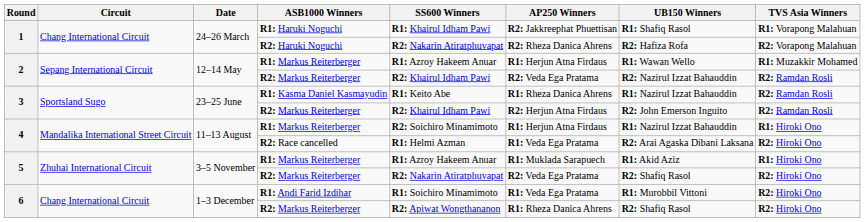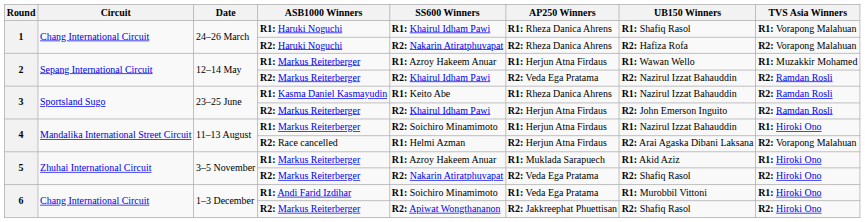 <table class="wikitable" style="font-size: 85%">
 <tr>
 <th>Round</th>
 <th>Circuit</th>
 <th>Date</th>
 <th>ASB1000 Winners</th>
 <th>SS600 Winners</th>
 <th>AP250 Winners</th>
 <th>UB150 Winners</th>
 <th>TVS Asia Winners</th>
 </tr>
 <tr>
 <th rowspan=2>1</th>
 <td rowspan=2> <a href='#'>Chang International Circuit</a></td>
 <td rowspan=2>24–26 March</td>
 <td><strong>R1:</strong>  <a href='#'>Haruki Noguchi</a></td>
 <td><strong>R1:</strong>  <a href='#'>Khairul Idham Pawi</a></td>
-<td><strong>R2:</strong>  Jakkreephat Phuettisan</td>
+<td><strong>R1:</strong>  Rheza Danica Ahrens</td>
 <td><strong>R1:</strong>  Shafiq Rasol</td>
 <td><strong>R1:</strong>  Vorapong Malahuan</td>
 </tr>
 <tr>
 <td><strong>R2:</strong>  <a href='#'>Haruki Noguchi</a></td>
 <td><strong>R2:</strong>  <a href='#'>Nakarin Atiratphuvapat</a></td>
 <td><strong>R2:</strong>  Rheza Danica Ahrens</td>
 <td><strong>R2:</strong>  Hafiza Rofa</td>
 <td><strong>R2:</strong>  Vorapong Malahuan</td>
 </tr>
 <tr>
 <th rowspan=2>2</th>
 <td rowspan=2> <a href='#'>Sepang International Circuit</a></td>
 <td rowspan=2>12–14 May</td>
 <td><strong>R1:</strong>  <a href='#'>Markus Reiterberger</a></td>
 <td><strong>R1:</strong>  Azroy Hakeem Anuar</td>
 <td><strong>R1:</strong>  Herjun Atna Firdaus</td>
 <td><strong>R1:</strong>  Wawan Wello</td>
 <td><strong>R1:</strong>  Muzakkir Mohamed</td>
 </tr>
 <tr>
 <td><strong>R2:</strong>  <a href='#'>Markus Reiterberger</a></td>
 <td><strong>R2:</strong>  <a href='#'>Khairul Idham Pawi</a></td>
 <td><strong>R2:</strong>  Veda Ega Pratama</td>
 <td><strong>R2:</strong>  Nazirul Izzat Bahauddin</td>
 <td><strong>R2:</strong>  <a href='#'>Ramdan Rosli</a></td>
 </tr>
 <tr>
 <th rowspan=2>3</th>
 <td rowspan=2> <a href='#'>Sportsland Sugo</a></td>
 <td rowspan=2>23–25 June</td>
 <td><strong>R1:</strong>  <a href='#'>Kasma Daniel Kasmayudin</a></td>
 <td><strong>R1:</strong>  Keito Abe</td>
 <td><strong>R1:</strong>  Rheza Danica Ahrens</td>
 <td><strong>R1:</strong>  Nazirul Izzat Bahauddin</td>
 <td><strong>R2:</strong>  <a href='#'>Ramdan Rosli</a></td>
 </tr>
 <tr>
 <td><strong>R2:</strong>  <a href='#'>Markus Reiterberger</a></td>
 <td><strong>R2:</strong>  <a href='#'>Khairul Idham Pawi</a></td>
 <td><strong>R2:</strong>  Herjun Atna Firdaus</td>
 <td><strong>R2:</strong>  John Emerson Inguito</td>
 <td><strong>R2:</strong>  <a href='#'>Ramdan Rosli</a></td>
 </tr>
 <tr>
 <th rowspan=2>4</th>
 <td rowspan=2> <a href='#'>Mandalika International Street Circuit</a></td>
 <td rowspan=2>11–13 August</td>
 <td><strong>R1:</strong>  <a href='#'>Markus Reiterberger</a></td>
 <td><strong>R2:</strong>  Soichiro Minamimoto</td>
 <td><strong>R1:</strong>  Herjun Atna Firdaus</td>
 <td><strong>R1:</strong>  Nazirul Izzat Bahauddin</td>
 <td><strong>R1:</strong>  <a href='#'>Hiroki Ono</a></td>
 </tr>
 <tr>
 <td><strong>R2:</strong> Race cancelled</td>
 <td><strong>R1:</strong>  Helmi Azman</td>
-<td><strong>R1:</strong>  Veda Ega Pratama</td>
+<td><strong>R2:</strong>  Herjun Atna Firdaus</td>
 <td><strong>R2:</strong>  Arai Agaska Dibani Laksana</td>
-<td><strong>R2:</strong>  <a href='#'>Hiroki Ono</a></td>
+<td><strong>R2:</strong>  Vorapong Malahuan</td>
 </tr>
 <tr>
 <th rowspan=2>5</th>
 <td rowspan=2> <a href='#'>Zhuhai International Circuit</a></td>
 <td rowspan=2>3–5 November</td>
 <td><strong>R1:</strong>  <a href='#'>Markus Reiterberger</a></td>
 <td><strong>R1:</strong>  Azroy Hakeem Anuar</td>
 <td><strong>R1:</strong>  Muklada Sarapuech</td>
 <td><strong>R1:</strong>  Akid Aziz</td>
 <td><strong>R1:</strong>  <a href='#'>Hiroki Ono</a></td>
 </tr>
 <tr>
 <td><strong>R2:</strong>  <a href='#'>Markus Reiterberger</a></td>
 <td><strong>R2:</strong>  <a href='#'>Nakarin Atiratphuvapat</a></td>
 <td><strong>R2:</strong>  Veda Ega Pratama</td>
 <td><strong>R2:</strong>  Shafiq Rasol</td>
 <td><strong>R2:</strong>  <a href='#'>Hiroki Ono</a></td>
 </tr>
 <tr>
 <th rowspan=2>6</th>
 <td rowspan=2> <a href='#'>Chang International Circuit</a></td>
 <td rowspan=2>1–3 December</td>
 <td><strong>R1:</strong>  <a href='#'>Andi Farid Izdihar</a></td>
 <td><strong>R1:</strong>  Soichiro Minamimoto</td>
 <td><strong>R1:</strong>  Veda Ega Pratama</td>
 <td><strong>R1:</strong>  Murobbil Vittoni</td>
-<td><strong>R2:</strong>  <a href='#'>Hiroki Ono</a></td>
+<td><strong>R1:</strong>  <a href='#'>Hiroki Ono</a></td>
 </tr>
 <tr>
 <td><strong>R2:</strong>  <a href='#'>Markus Reiterberger</a></td>
 <td><strong>R2:</strong>  <a href='#'>Apiwat Wongthananon</a></td>
-<td><strong>R1:</strong>  Rheza Danica Ahrens</td>
+<td><strong>R2:</strong>  Jakkreephat Phuettisan</td>
 <td><strong>R2:</strong>  Shafiq Rasol</td>
 <td><strong>R2:</strong>  <a href='#'>Hiroki Ono</a></td>
 </tr>
 </table>
